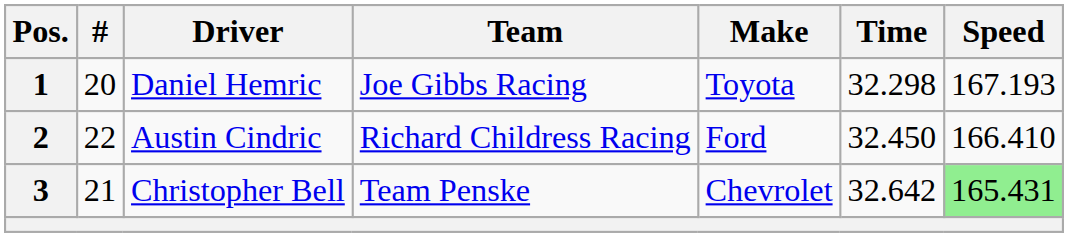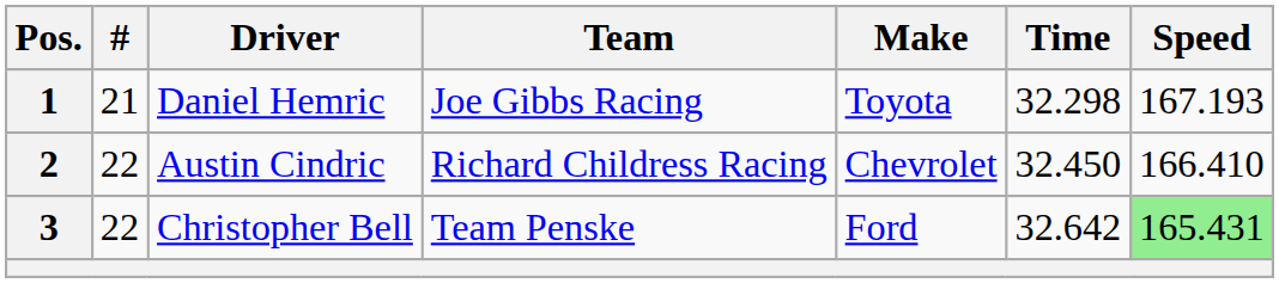 <table class="wikitable" style="font-size:95%">
 <tr>
 <th>Pos.</th>
 <th>#</th>
 <th>Driver</th>
 <th>Team</th>
 <th>Make</th>
 <th>Time</th>
 <th>Speed</th>
 </tr>
 <tr>
 <th>1</th>
-<td>20</td>
+<td>21</td>
 <td><a href='#'>Daniel Hemric</a></td>
 <td><a href='#'>Joe Gibbs Racing</a></td>
 <td><a href='#'>Toyota</a></td>
 <td>32.298</td>
 <td>167.193</td>
 </tr>
 <tr>
 <th>2</th>
 <td>22</td>
 <td><a href='#'>Austin Cindric</a></td>
 <td><a href='#'>Richard Childress Racing</a></td>
-<td><a href='#'>Ford</a></td>
+<td><a href='#'>Chevrolet</a></td>
 <td>32.450</td>
 <td>166.410</td>
 </tr>
 <tr>
 <th>3</th>
-<td>21</td>
+<td>22</td>
 <td><a href='#'>Christopher Bell</a></td>
 <td><a href='#'>Team Penske</a></td>
-<td><a href='#'>Chevrolet</a></td>
+<td><a href='#'>Ford</a></td>
 <td>32.642</td>
 <td style="background: lightgreen;">165.431</td>
 </tr>
 <tr>
 <th colspan="7"></th>
 </tr>
 </table>
